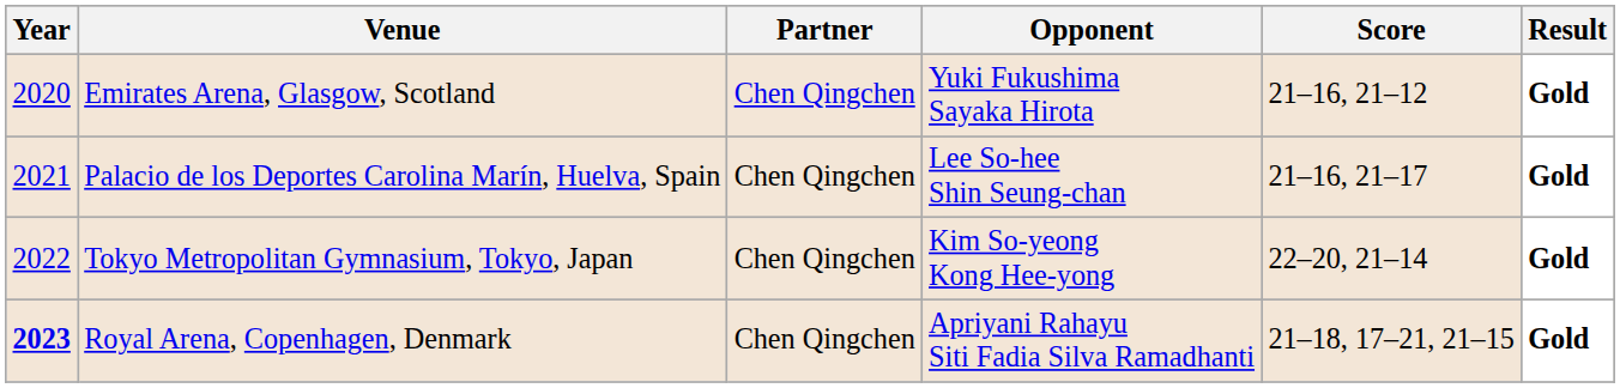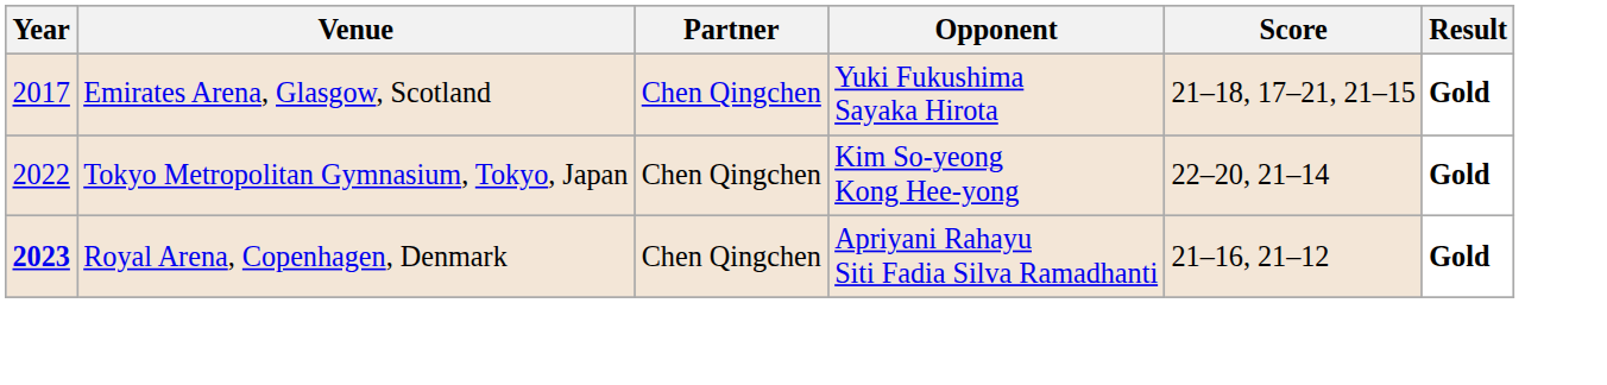 <table class="sortable wikitable" style="font-size: 90%">
 <tr>
 <th>Year</th>
 <th>Venue</th>
 <th>Partner</th>
 <th>Opponent</th>
 <th>Score</th>
 <th>Result</th>
 </tr>
 <tr style="background:#F3E6D7">
-<td align="center"><a href='#'>2020</a></td>
+<td align="center"><a href='#'>2017</a></td>
 <td align="left"><a href='#'>Emirates Arena</a>, <a href='#'>Glasgow</a>, Scotland</td>
 <td align="left"> <a href='#'>Chen Qingchen</a></td>
 <td align="left"> <a href='#'>Yuki Fukushima</a><br> <a href='#'>Sayaka Hirota</a></td>
-<td align="left">21–16, 21–12</td>
-<td style="text-align:left; background:white"> <strong>Gold</strong></td>
-</tr>
-<tr style="background:#F3E6D7">
-<td align="center"><a href='#'>2021</a></td>
-<td align="left"><a href='#'>Palacio de los Deportes Carolina Marín</a>, <a href='#'>Huelva</a>, Spain</td>
-<td align="left"> Chen Qingchen</td>
-<td align="left"> <a href='#'>Lee So-hee</a><br> <a href='#'>Shin Seung-chan</a></td>
-<td align="left">21–16, 21–17</td>
+<td align="left">21–18, 17–21, 21–15</td>
 <td style="text-align:left; background:white"> <strong>Gold</strong></td>
 </tr>
 <tr style="background:#F3E6D7">
 <td align="center"><a href='#'>2022</a></td>
 <td align="left"><a href='#'>Tokyo Metropolitan Gymnasium</a>, <a href='#'>Tokyo</a>, Japan</td>
 <td align="left"> Chen Qingchen</td>
 <td align="left"> <a href='#'>Kim So-yeong</a><br> <a href='#'>Kong Hee-yong</a></td>
 <td align="left">22–20, 21–14</td>
 <td style="text-align:left; background:white"> <strong>Gold</strong></td>
 </tr>
 <tr style="background:#F3E6D7">
 <td align="center"><strong><a href='#'>2023</a></strong></td>
 <td align="left"><a href='#'>Royal Arena</a>, <a href='#'>Copenhagen</a>, Denmark</td>
 <td align="left"> Chen Qingchen</td>
 <td align="left"> <a href='#'>Apriyani Rahayu</a><br> <a href='#'>Siti Fadia Silva Ramadhanti</a></td>
-<td align="left">21–18, 17–21, 21–15</td>
+<td align="left">21–16, 21–12</td>
 <td style="text-align:left; background:white"> <strong>Gold</strong></td>
 </tr>
 </table>
